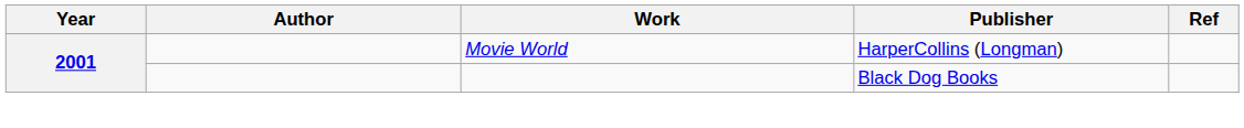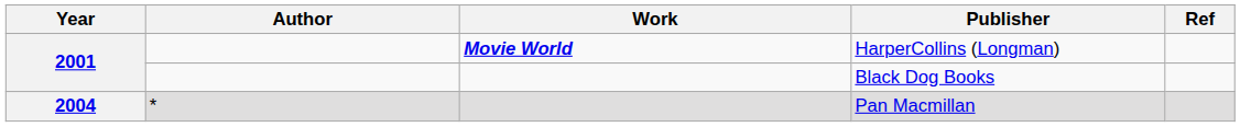 <table class="sortable wikitable" style="width:85%; margin:1em auto 1em auto;">
 <tr>
 <th style="width:10%;">Year</th>
 <th style="width:22.5%;">Author</th>
 <th style="width:28%;">Work</th>
 <th style="width:22.5%;">Publisher</th>
 <th style="width:5%;" class="unsortable">Ref</th>
 </tr>
 <tr>
 <th rowspan="2" style="text-align:center;"><a href='#'>2001</a></th>
 <td></td>
-<td><em><a href='#'>Movie World</a></em></td>
+<td><strong><em><a href='#'>Movie World</a></em></strong></td>
 <td><a href='#'>HarperCollins</a> (<a href='#'>Longman</a>)</td>
 <td></td>
 </tr>
 <tr>
 <td></td>
 <td><em></em></td>
 <td><a href='#'>Black Dog Books</a></td>
 <td></td>
 </tr>
+<tr style="background:#dfdede;">
+<th style="text-align:center;"><a href='#'>2004</a></th>
+<td>*</td>
+<td><em></em></td>
+<td><a href='#'>Pan Macmillan</a></td>
+<td></td>
+</tr>
 </table>
